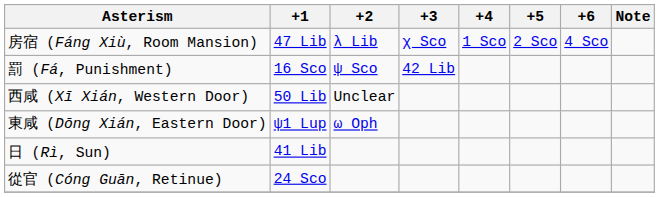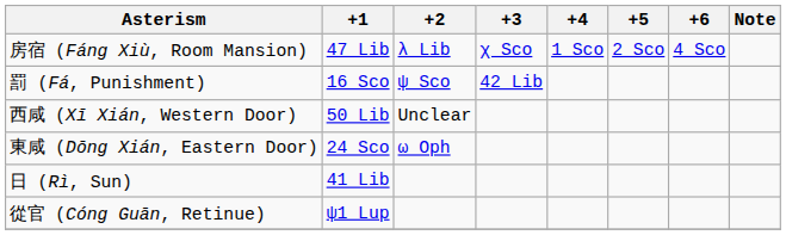 <table class = "wikitable">
 <tr>
 <th>Asterism</th>
 <th>+1</th>
 <th>+2</th>
 <th>+3</th>
 <th>+4</th>
 <th>+5</th>
 <th>+6</th>
 <th>Note</th>
 </tr>
 <tr>
 <td>房宿 (<em>Fáng Xiù</em>, Room Mansion)</td>
 <td><a href='#'>47 Lib</a></td>
 <td><a href='#'>λ Lib</a></td>
 <td><a href='#'>χ Sco</a></td>
 <td><a href='#'>1 Sco</a></td>
 <td><a href='#'>2 Sco</a></td>
 <td><a href='#'>4 Sco</a></td>
 <td></td>
 </tr>
 <tr>
 <td>罰 (<em>Fá</em>, Punishment)</td>
 <td><a href='#'>16 Sco</a></td>
 <td><a href='#'>ψ Sco</a></td>
 <td><a href='#'>42 Lib</a></td>
 <td></td>
 <td></td>
 <td></td>
 <td></td>
 </tr>
 <tr>
 <td>西咸 (<em>Xī Xián</em>, Western Door)</td>
 <td><a href='#'>50 Lib</a></td>
 <td>Unclear</td>
 <td></td>
 <td></td>
 <td></td>
 <td></td>
 <td></td>
 </tr>
 <tr>
 <td>東咸 (<em>Dōng Xián</em>, Eastern Door)</td>
-<td><a href='#'>ψ1 Lup</a></td>
+<td><a href='#'>24 Sco</a></td>
 <td><a href='#'>ω Oph</a></td>
 <td></td>
 <td></td>
 <td></td>
 <td></td>
 <td></td>
 </tr>
 <tr>
 <td>日 (<em>Rì</em>, Sun)</td>
 <td><a href='#'>41 Lib</a></td>
 <td></td>
 <td></td>
 <td></td>
 <td></td>
 <td></td>
 <td></td>
 </tr>
 <tr>
 <td>從官 (<em>Cóng Guān</em>, Retinue)</td>
-<td><a href='#'>24 Sco</a></td>
+<td><a href='#'>ψ1 Lup</a></td>
 <td></td>
 <td></td>
 <td></td>
 <td></td>
 <td></td>
 <td></td>
 </tr>
 <tr>
 </tr>
 </table>
